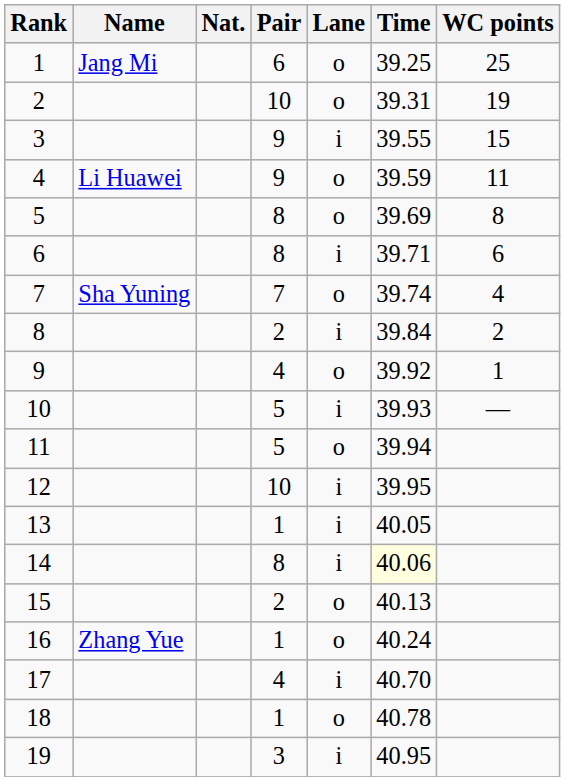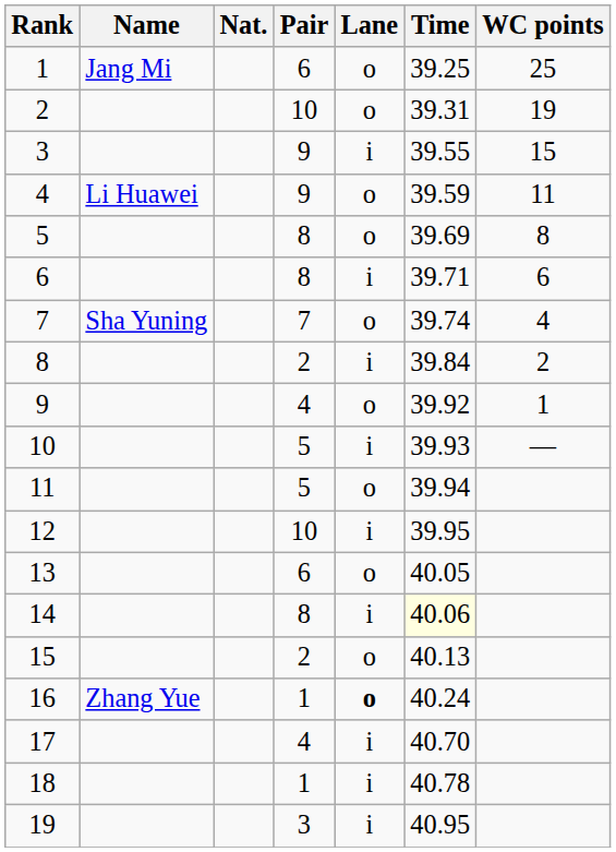 <table class="wikitable sortable" style="text-align:center">
 <tr>
 <th>Rank</th>
 <th>Name</th>
 <th>Nat.</th>
 <th>Pair</th>
 <th>Lane</th>
 <th>Time</th>
 <th>WC points</th>
 </tr>
 <tr>
 <td>1</td>
 <td align=left><a href='#'>Jang Mi</a></td>
 <td></td>
 <td>6</td>
 <td>o</td>
 <td>39.25</td>
 <td>25</td>
 </tr>
 <tr>
 <td>2</td>
 <td align=left></td>
 <td></td>
 <td>10</td>
 <td>o</td>
 <td>39.31</td>
 <td>19</td>
 </tr>
 <tr>
 <td>3</td>
 <td align=left></td>
 <td></td>
 <td>9</td>
 <td>i</td>
 <td>39.55</td>
 <td>15</td>
 </tr>
 <tr>
 <td>4</td>
 <td align=left><a href='#'>Li Huawei</a></td>
 <td></td>
 <td>9</td>
 <td>o</td>
 <td>39.59</td>
 <td>11</td>
 </tr>
 <tr>
 <td>5</td>
 <td align=left></td>
 <td></td>
 <td>8</td>
 <td>o</td>
 <td>39.69</td>
 <td>8</td>
 </tr>
 <tr>
 <td>6</td>
 <td align=left></td>
 <td></td>
 <td>8</td>
 <td>i</td>
 <td>39.71</td>
 <td>6</td>
 </tr>
 <tr>
 <td>7</td>
 <td align=left><a href='#'>Sha Yuning</a></td>
 <td></td>
 <td>7</td>
 <td>o</td>
 <td>39.74</td>
 <td>4</td>
 </tr>
 <tr>
 <td>8</td>
 <td align=left></td>
 <td></td>
 <td>2</td>
 <td>i</td>
 <td>39.84</td>
 <td>2</td>
 </tr>
 <tr>
 <td>9</td>
 <td align=left></td>
 <td></td>
 <td>4</td>
 <td>o</td>
 <td>39.92</td>
 <td>1</td>
 </tr>
 <tr>
 <td>10</td>
 <td align=left></td>
 <td></td>
 <td>5</td>
 <td>i</td>
 <td>39.93</td>
 <td>—</td>
 </tr>
 <tr>
 <td>11</td>
 <td align=left></td>
 <td></td>
 <td>5</td>
 <td>o</td>
 <td>39.94</td>
 <td></td>
 </tr>
 <tr>
 <td>12</td>
 <td align=left></td>
 <td></td>
 <td>10</td>
 <td>i</td>
 <td>39.95</td>
 <td></td>
 </tr>
 <tr>
 <td>13</td>
 <td align=left></td>
 <td></td>
-<td>1</td>
-<td>i</td>
+<td>6</td>
+<td>o</td>
 <td>40.05</td>
 <td></td>
 </tr>
 <tr>
 <td>14</td>
 <td align=left></td>
 <td></td>
 <td>8</td>
 <td>i</td>
 <td style="background: lightyellow;">40.06</td>
 <td></td>
 </tr>
 <tr>
 <td>15</td>
 <td align=left></td>
 <td></td>
 <td>2</td>
 <td>o</td>
 <td>40.13</td>
 <td></td>
 </tr>
 <tr>
 <td>16</td>
 <td align=left><a href='#'>Zhang Yue</a></td>
 <td></td>
 <td>1</td>
-<td>o</td>
+<td><strong>o</strong></td>
 <td>40.24</td>
 <td></td>
 </tr>
 <tr>
 <td>17</td>
 <td align=left></td>
 <td></td>
 <td>4</td>
 <td>i</td>
 <td>40.70</td>
 <td></td>
 </tr>
 <tr>
 <td>18</td>
 <td align=left></td>
 <td></td>
 <td>1</td>
-<td>o</td>
+<td>i</td>
 <td>40.78</td>
 <td></td>
 </tr>
 <tr>
 <td>19</td>
 <td align=left></td>
 <td></td>
 <td>3</td>
 <td>i</td>
 <td>40.95</td>
 <td></td>
 </tr>
 </table>
